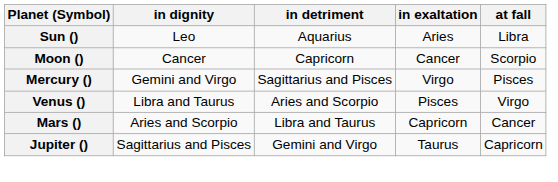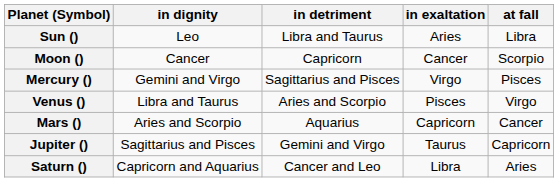 <table class="wikitable plainrowheaders skin-invert-image" style="text-align:center">
 <tr>
 <th scope="col">Planet (Symbol)</th>
 <th scope="col"> in dignity </th>
 <th scope="col"> in detriment </th>
 <th scope="col"> in exaltation </th>
 <th scope="col"> at fall </th>
 </tr>
 <tr>
 <th scope="row">Sun ()</th>
 <td>Leo</td>
-<td>Aquarius</td>
+<td>Libra and Taurus</td>
 <td>Aries</td>
 <td>Libra</td>
 </tr>
 <tr>
 <th scope="row">Moon ()</th>
 <td>Cancer</td>
 <td>Capricorn</td>
 <td>Cancer</td>
 <td>Scorpio</td>
 </tr>
 <tr>
 <th scope="row">Mercury ()</th>
 <td>Gemini and Virgo</td>
 <td>Sagittarius and Pisces</td>
 <td>Virgo</td>
 <td>Pisces</td>
 </tr>
 <tr>
 <th scope="row">Venus ()</th>
 <td>Libra and Taurus</td>
 <td>Aries and Scorpio</td>
 <td>Pisces</td>
 <td>Virgo</td>
 </tr>
 <tr>
 <th scope="row">Mars ()</th>
 <td>Aries and Scorpio</td>
-<td>Libra and Taurus</td>
+<td>Aquarius</td>
 <td>Capricorn</td>
 <td>Cancer</td>
 </tr>
 <tr>
 <th scope="row">Jupiter ()</th>
 <td>Sagittarius and Pisces</td>
 <td>Gemini and Virgo</td>
 <td>Taurus</td>
 <td>Capricorn</td>
 </tr>
+<tr>
+<th scope="row">Saturn ()</th>
+<td>Capricorn and Aquarius</td>
+<td>Cancer and Leo</td>
+<td>Libra</td>
+<td>Aries</td>
+</tr>
 </table>
